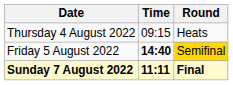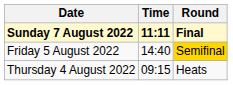 <table class="wikitable">
 <tr>
 <th>Date</th>
 <th>Time</th>
 <th>Round</th>
 </tr>
 <tr>
+<td style=background:lemonchiffon><strong>Sunday 7 August 2022</strong></td>
+<td style=background:lemonchiffon><strong>11:11</strong></td>
+<td style=background:lemonchiffon><strong>Final</strong></td>
+</tr>
+<tr>
+<td>Friday 5 August 2022</td>
+<td>14:40</td>
+<td style="background: gold;">Semifinal</td>
+</tr>
+<tr>
 <td>Thursday 4 August 2022</td>
 <td>09:15</td>
 <td>Heats</td>
 </tr>
-<tr>
-<td>Friday 5 August 2022</td>
-<td><strong>14:40</strong></td>
-<td style="background: gold;">Semifinal</td>
-</tr>
-<tr>
-<td style=background:lemonchiffon><strong>Sunday 7 August 2022</strong></td>
-<td style=background:lemonchiffon><strong>11:11</strong></td>
-<td style=background:lemonchiffon><strong>Final</strong></td>
-</tr>
 </table>
